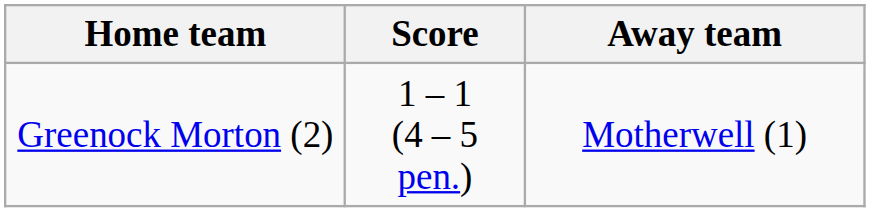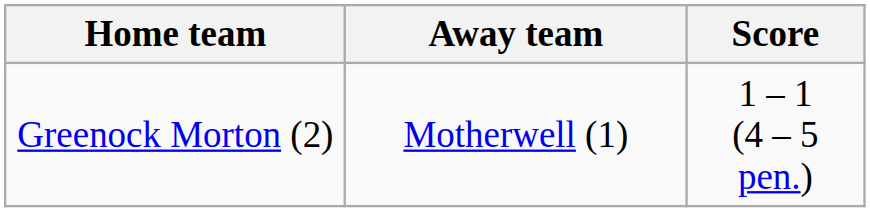 <table class="wikitable" style="text-align: center">
 <tr>
 <th width=140>Home team</th>
+<th width=140>Away team</th>
 <th width=70>Score</th>
-<th width=140>Away team</th>
 </tr>
 <tr>
 <td><a href='#'>Greenock Morton</a> (2)</td>
+<td><a href='#'>Motherwell</a> (1)</td>
 <td>1 – 1<br> (4 – 5 <a href='#'>pen.</a>)</td>
-<td><a href='#'>Motherwell</a> (1)</td>
 </tr>
 </table>
